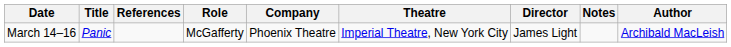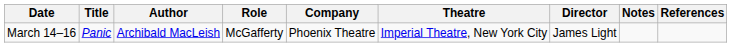 <table class="wikitable">
 <tr>
 <th>Date</th>
 <th>Title</th>
-<th>References</th>
+<th>Author</th>
 <th>Role</th>
 <th>Company</th>
 <th>Theatre</th>
 <th>Director</th>
 <th>Notes</th>
-<th>Author</th>
+<th>References</th>
 </tr>
 <tr>
 <td>March 14–16</td>
 <td><em><a href='#'>Panic</a></em></td>
-<td></td>
+<td><a href='#'>Archibald&nbsp;MacLeish</a></td>
 <td>McGafferty</td>
 <td>Phoenix Theatre</td>
 <td><a href='#'>Imperial&nbsp;Theatre</a>, New York City</td>
 <td>James Light</td>
 <td>   </td>
-<td><a href='#'>Archibald&nbsp;MacLeish</a></td>
+<td></td>
 </tr>
 </table>
